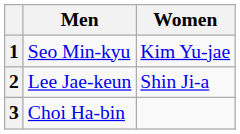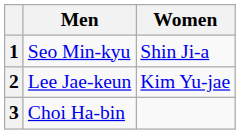 <table class="wikitable">
 <tr>
 <th></th>
 <th>Men</th>
 <th>Women</th>
 </tr>
 <tr>
 <th>1</th>
 <td><a href='#'>Seo Min-kyu</a></td>
-<td><a href='#'>Kim Yu-jae</a></td>
+<td><a href='#'>Shin Ji-a</a></td>
 </tr>
 <tr>
 <th>2</th>
 <td><a href='#'>Lee Jae-keun</a></td>
-<td><a href='#'>Shin Ji-a</a></td>
+<td><a href='#'>Kim Yu-jae</a></td>
 </tr>
 <tr>
 <th>3</th>
 <td><a href='#'>Choi Ha-bin</a></td>
 <td></td>
 </tr>
 </table>
